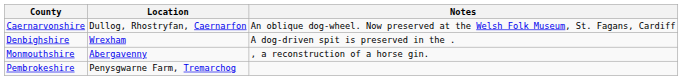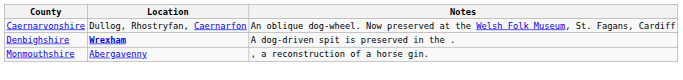 <table class="wikitable">
 <tr>
 <th>County</th>
 <th>Location</th>
 <th>Notes</th>
 </tr>
 <tr>
 <td><a href='#'>Caernarvonshire</a></td>
 <td>Dullog, Rhostryfan, <a href='#'>Caernarfon</a></td>
 <td>An oblique dog-wheel. Now preserved at the <a href='#'>Welsh Folk Museum</a>, St. Fagans, Cardiff</td>
 </tr>
 <tr>
 <td><a href='#'>Denbighshire</a></td>
-<td><a href='#'>Wrexham</a></td>
+<td><strong><a href='#'>Wrexham</a></strong></td>
 <td>A dog-driven spit is preserved in the .</td>
 </tr>
 <tr>
 <td><a href='#'>Monmouthshire</a></td>
 <td><a href='#'>Abergavenny</a></td>
 <td>, a reconstruction of a horse gin.</td>
 </tr>
-<tr>
-<td><a href='#'>Pembrokeshire</a></td>
-<td>Penysgwarne Farm, <a href='#'>Tremarchog</a></td>
-<td></td>
-</tr>
 </table>
